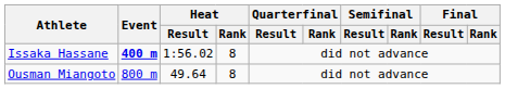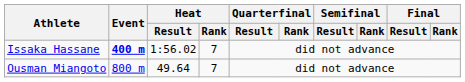 <table class=wikitable style="font-size:90%">
 <tr>
 <th rowspan="2">Athlete</th>
 <th rowspan="2">Event</th>
 <th colspan="2">Heat</th>
 <th colspan="2">Quarterfinal</th>
 <th colspan="2">Semifinal</th>
 <th colspan="2">Final</th>
 </tr>
 <tr style="font-size:95%">
 <th>Result</th>
 <th>Rank</th>
 <th>Result</th>
 <th>Rank</th>
 <th>Result</th>
 <th>Rank</th>
 <th>Result</th>
 <th>Rank</th>
 </tr>
 <tr align=center>
 <td align=left><a href='#'>Issaka Hassane</a></td>
 <td align=left><strong><a href='#'>400 m</a></strong></td>
 <td>1:56.02</td>
-<td>8</td>
+<td>7</td>
 <td colspan=6>did not advance</td>
 </tr>
 <tr align=center>
 <td align=left><a href='#'>Ousman Miangoto</a></td>
 <td align=left><a href='#'>800 m</a></td>
 <td>49.64</td>
-<td>8</td>
+<td>7</td>
 <td colspan=6>did not advance</td>
 </tr>
 </table>
